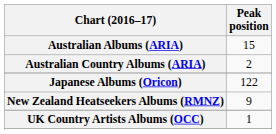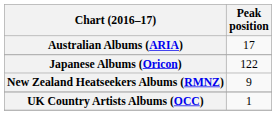 <table class="wikitable sortable plainrowheaders" style="text-align:center">
 <tr>
 <th scope="col">Chart (2016–17)</th>
 <th scope="col">Peak<br>position</th>
 </tr>
 <tr>
 <th scope="row">Australian Albums (<a href='#'>ARIA</a>)</th>
-<td>15</td>
-</tr>
-<tr>
-<th scope="row">Australian Country Albums (<a href='#'>ARIA</a>)</th>
-<td>2</td>
+<td>17</td>
 </tr>
 <tr>
 </tr>
 <tr>
 </tr>
 <tr>
 </tr>
 <tr>
 </tr>
 <tr>
 </tr>
 <tr>
 </tr>
 <tr>
 <th scope="row">Japanese Albums (<a href='#'>Oricon</a>)</th>
 <td>122</td>
 </tr>
 <tr>
 <th scope="row">New Zealand Heatseekers Albums (<a href='#'>RMNZ</a>)</th>
 <td>9</td>
 </tr>
 <tr>
 </tr>
 <tr>
 </tr>
 <tr>
 </tr>
 <tr>
 <th scope="row">UK Country Artists Albums (<a href='#'>OCC</a>)</th>
 <td>1</td>
 </tr>
 <tr>
 </tr>
 <tr>
 </tr>
 </table>
